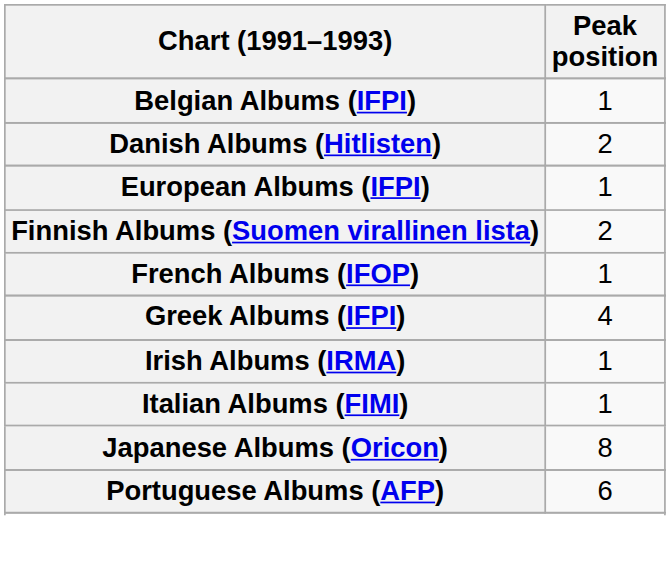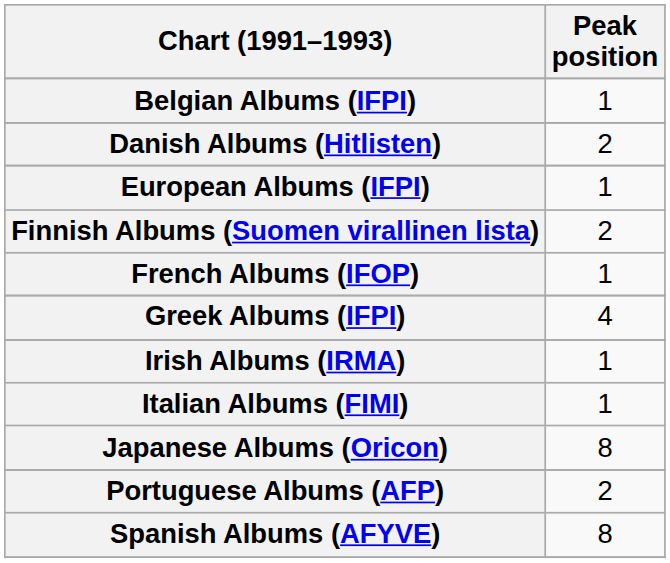 <table class="wikitable sortable plainrowheaders" style="text-align:center">
 <tr>
 <th scope="col">Chart (1991–1993)</th>
 <th scope="col">Peak<br>position</th>
 </tr>
 <tr>
 </tr>
 <tr>
 </tr>
 <tr>
 <th scope="row">Belgian Albums (<a href='#'>IFPI</a>)</th>
 <td>1</td>
 </tr>
 <tr>
 </tr>
 <tr>
 <th scope="row">Danish Albums (<a href='#'>Hitlisten</a>)</th>
 <td>2</td>
 </tr>
 <tr>
 </tr>
 <tr>
 <th scope="row">European Albums (<a href='#'>IFPI</a>)</th>
 <td>1</td>
 </tr>
 <tr>
 <th scope="row">Finnish Albums (<a href='#'>Suomen virallinen lista</a>)</th>
 <td>2</td>
 </tr>
 <tr>
 <th scope="row">French Albums (<a href='#'>IFOP</a>)</th>
 <td>1</td>
 </tr>
 <tr>
 </tr>
 <tr>
 <th scope="row">Greek Albums (<a href='#'>IFPI</a>)</th>
 <td>4</td>
 </tr>
 <tr>
 </tr>
 <tr>
 <th scope="row">Irish Albums (<a href='#'>IRMA</a>)</th>
 <td>1</td>
 </tr>
 <tr>
 <th scope="row">Italian Albums (<a href='#'>FIMI</a>)</th>
 <td>1</td>
 </tr>
 <tr>
 <th scope="row">Japanese Albums (<a href='#'>Oricon</a>)</th>
 <td>8</td>
 </tr>
 <tr>
 </tr>
 <tr>
 </tr>
 <tr>
 <th scope="row">Portuguese Albums (<a href='#'>AFP</a>)</th>
-<td>6</td>
+<td>2</td>
+</tr>
+<tr>
+<th scope="row">Spanish Albums (<a href='#'>AFYVE</a>)</th>
+<td>8</td>
 </tr>
 <tr>
 </tr>
 <tr>
 </tr>
 <tr>
 </tr>
 <tr>
 </tr>
 </table>
